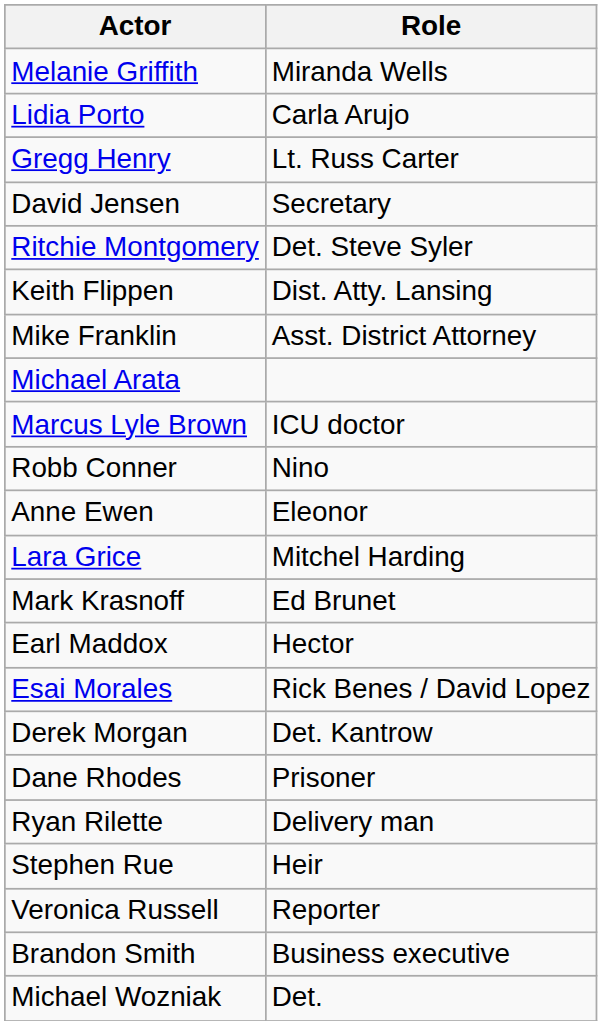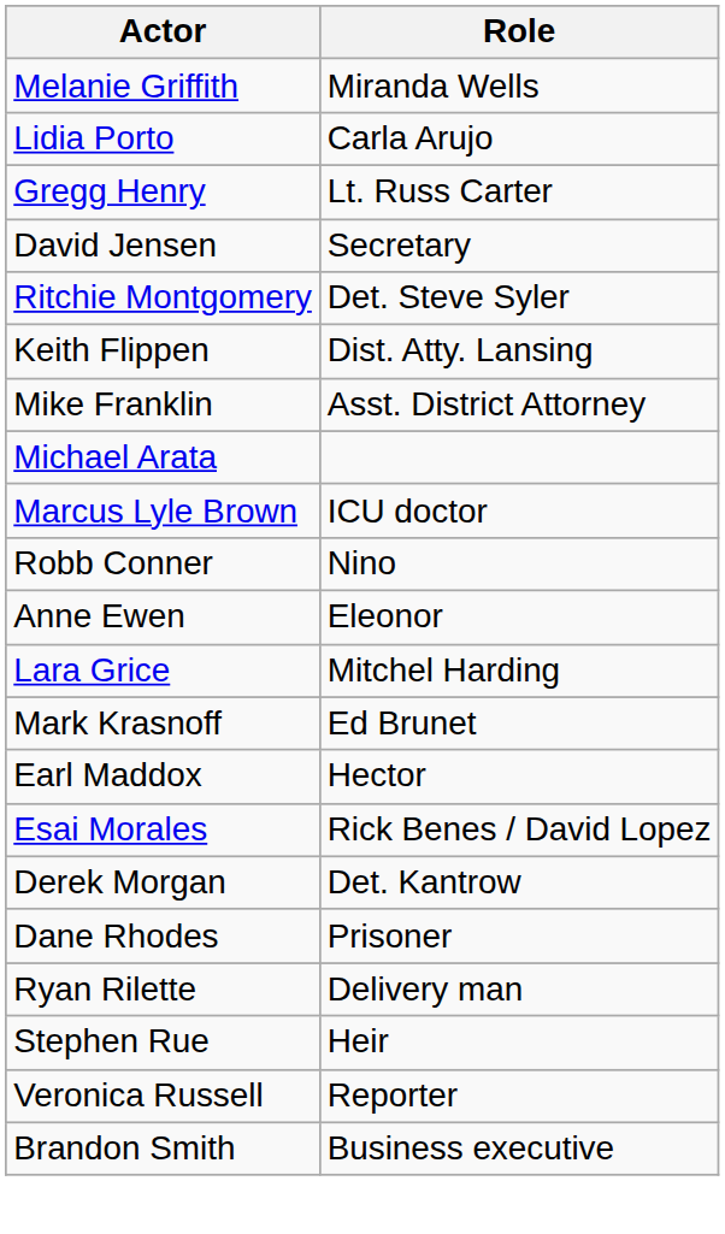 <table class="wikitable">
 <tr>
 <th>Actor</th>
 <th>Role</th>
 </tr>
 <tr>
 <td><a href='#'>Melanie Griffith</a></td>
 <td>Miranda Wells</td>
 </tr>
 <tr>
 <td><a href='#'>Lidia Porto</a></td>
 <td>Carla Arujo</td>
 </tr>
 <tr>
 <td><a href='#'>Gregg Henry</a></td>
 <td>Lt. Russ Carter</td>
 </tr>
 <tr>
 <td>David Jensen</td>
 <td>Secretary</td>
 </tr>
 <tr>
 <td><a href='#'>Ritchie Montgomery</a></td>
 <td>Det. Steve Syler</td>
 </tr>
 <tr>
 <td>Keith Flippen</td>
 <td>Dist. Atty. Lansing</td>
 </tr>
 <tr>
 <td>Mike Franklin</td>
 <td>Asst. District Attorney</td>
 </tr>
 <tr>
 <td><a href='#'>Michael Arata</a></td>
 <td></td>
 </tr>
 <tr>
 <td><a href='#'>Marcus Lyle Brown</a></td>
 <td>ICU doctor</td>
 </tr>
 <tr>
 <td>Robb Conner</td>
 <td>Nino</td>
 </tr>
 <tr>
 <td>Anne Ewen</td>
 <td>Eleonor</td>
 </tr>
 <tr>
 <td><a href='#'>Lara Grice</a></td>
 <td>Mitchel Harding</td>
 </tr>
 <tr>
 <td>Mark Krasnoff</td>
 <td>Ed Brunet</td>
 </tr>
 <tr>
 <td>Earl Maddox</td>
 <td>Hector</td>
 </tr>
 <tr>
 <td><a href='#'>Esai Morales</a></td>
 <td>Rick Benes / David Lopez</td>
 </tr>
 <tr>
 <td>Derek Morgan</td>
 <td>Det. Kantrow</td>
 </tr>
 <tr>
 <td>Dane Rhodes</td>
 <td>Prisoner</td>
 </tr>
 <tr>
 <td>Ryan Rilette</td>
 <td>Delivery man</td>
 </tr>
 <tr>
 <td>Stephen Rue</td>
 <td>Heir</td>
 </tr>
 <tr>
 <td>Veronica Russell</td>
 <td>Reporter</td>
 </tr>
 <tr>
 <td>Brandon Smith</td>
 <td>Business executive</td>
 </tr>
-<tr>
-<td>Michael Wozniak</td>
-<td>Det.</td>
-</tr>
 </table>
